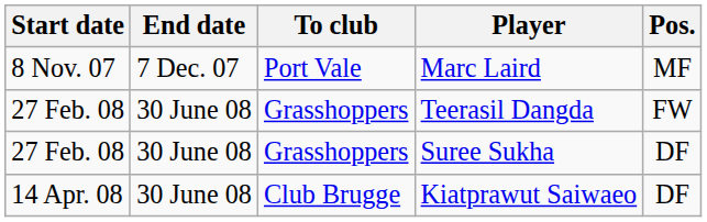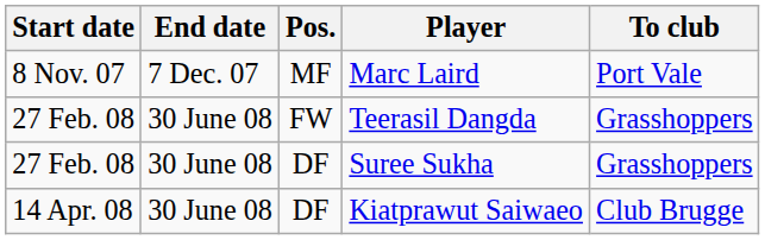 <table class="wikitable">
 <tr>
 <th>Start date</th>
 <th>End date</th>
+<th>Pos.</th>
+<th>Player</th>
 <th>To club</th>
-<th>Player</th>
-<th>Pos.</th>
 </tr>
 <tr>
 <td>8 Nov. 07</td>
 <td>7 Dec. 07</td>
+<td align="center">MF</td>
+<td> <a href='#'>Marc Laird</a></td>
 <td> <a href='#'>Port Vale</a></td>
-<td> <a href='#'>Marc Laird</a></td>
-<td align="center">MF</td>
 </tr>
 <tr>
 <td>27 Feb. 08</td>
 <td>30 June 08</td>
+<td align="center">FW</td>
+<td> <a href='#'>Teerasil Dangda</a></td>
 <td> <a href='#'>Grasshoppers</a></td>
-<td> <a href='#'>Teerasil Dangda</a></td>
-<td align="center">FW</td>
 </tr>
 <tr>
 <td>27 Feb. 08</td>
 <td>30 June 08</td>
+<td align="center">DF</td>
+<td> <a href='#'>Suree Sukha</a></td>
 <td> <a href='#'>Grasshoppers</a></td>
-<td> <a href='#'>Suree Sukha</a></td>
-<td align="center">DF</td>
 </tr>
 <tr>
 <td>14 Apr. 08</td>
 <td>30 June 08</td>
+<td align="center">DF</td>
+<td> <a href='#'>Kiatprawut Saiwaeo</a></td>
 <td> <a href='#'>Club Brugge</a></td>
-<td> <a href='#'>Kiatprawut Saiwaeo</a></td>
-<td align="center">DF</td>
 </tr>
 </table>
